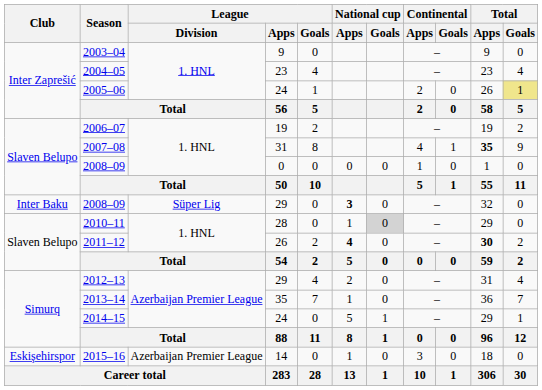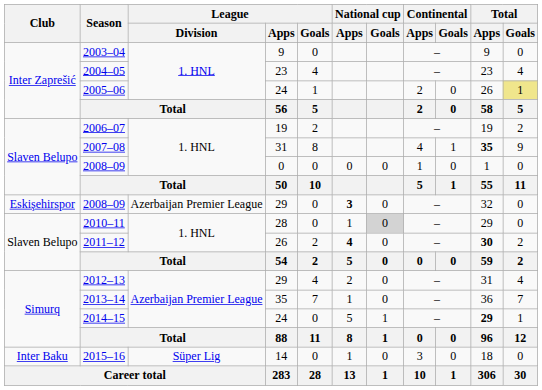 <table class="wikitable" style="text-align:center">
 <tr>
 <th rowspan="2">Club</th>
 <th rowspan="2">Season</th>
 <th colspan="3">League</th>
 <th colspan="2">National cup</th>
 <th colspan="2">Continental</th>
 <th colspan="2">Total</th>
 </tr>
 <tr>
 <th>Division</th>
 <th>Apps</th>
 <th>Goals</th>
 <th>Apps</th>
 <th>Goals</th>
 <th>Apps</th>
 <th>Goals</th>
 <th>Apps</th>
 <th>Goals</th>
 </tr>
 <tr>
 <td rowspan="4"><a href='#'>Inter Zaprešić</a></td>
 <td><a href='#'>2003–04</a></td>
 <td rowspan="3"><a href='#'>1. HNL</a></td>
 <td>9</td>
 <td>0</td>
 <td></td>
 <td></td>
 <td colspan="2">–</td>
 <td>9</td>
 <td>0</td>
 </tr>
 <tr>
 <td><a href='#'>2004–05</a></td>
 <td>23</td>
 <td>4</td>
 <td></td>
 <td></td>
 <td colspan="2">–</td>
 <td>23</td>
 <td>4</td>
 </tr>
 <tr>
 <td><a href='#'>2005–06</a></td>
 <td>24</td>
 <td>1</td>
 <td></td>
 <td></td>
 <td>2</td>
 <td>0</td>
 <td>26</td>
 <td style="background: khaki;">1</td>
 </tr>
 <tr>
 <th colspan="2">Total</th>
 <th>56</th>
 <th>5</th>
 <th></th>
 <th></th>
 <th>2</th>
 <th>0</th>
 <th>58</th>
 <th>5</th>
 </tr>
 <tr>
 <td rowspan="4"><a href='#'>Slaven Belupo</a></td>
 <td><a href='#'>2006–07</a></td>
 <td rowspan="3">1. HNL</td>
 <td>19</td>
 <td>2</td>
 <td></td>
 <td></td>
 <td colspan="2">–</td>
 <td>19</td>
 <td>2</td>
 </tr>
 <tr>
 <td><a href='#'>2007–08</a></td>
 <td>31</td>
 <td>8</td>
 <td></td>
 <td></td>
 <td>4</td>
 <td>1</td>
 <td><strong>35</strong></td>
 <td>9</td>
 </tr>
 <tr>
 <td><a href='#'>2008–09</a></td>
 <td>0</td>
 <td>0</td>
 <td>0</td>
 <td>0</td>
 <td>1</td>
 <td>0</td>
 <td>1</td>
 <td>0</td>
 </tr>
 <tr>
 <th colspan="2">Total</th>
 <th>50</th>
 <th>10</th>
 <th></th>
 <th></th>
 <th>5</th>
 <th>1</th>
 <th>55</th>
 <th>11</th>
 </tr>
 <tr>
-<td><a href='#'>Inter Baku</a></td>
+<td><a href='#'>Eskişehirspor</a></td>
 <td><a href='#'>2008–09</a></td>
-<td><a href='#'>Süper Lig</a></td>
+<td>Azerbaijan Premier League</td>
 <td>29</td>
 <td>0</td>
 <td><strong>3</strong></td>
 <td>0</td>
 <td colspan="2">–</td>
 <td>32</td>
 <td>0</td>
 </tr>
 <tr>
 <td rowspan="3">Slaven Belupo</td>
 <td><a href='#'>2010–11</a></td>
 <td rowspan="2">1. HNL</td>
 <td>28</td>
 <td>0</td>
 <td>1</td>
 <td style="background: lightgrey;">0</td>
 <td colspan="2">–</td>
 <td>29</td>
 <td>0</td>
 </tr>
 <tr>
 <td><a href='#'>2011–12</a></td>
 <td>26</td>
 <td>2</td>
 <td><strong>4</strong></td>
 <td>0</td>
 <td colspan="2">–</td>
 <td><strong>30</strong></td>
 <td>2</td>
 </tr>
 <tr>
 <th colspan="2">Total</th>
 <th>54</th>
 <th>2</th>
 <th>5</th>
 <th>0</th>
 <th>0</th>
 <th>0</th>
 <th>59</th>
 <th>2</th>
 </tr>
 <tr>
 <td rowspan="4"><a href='#'>Simurq</a></td>
 <td><a href='#'>2012–13</a></td>
 <td rowspan="3"><a href='#'>Azerbaijan Premier League</a></td>
 <td>29</td>
 <td>4</td>
 <td>2</td>
 <td>0</td>
 <td colspan="2">–</td>
 <td>31</td>
 <td>4</td>
 </tr>
 <tr>
 <td><a href='#'>2013–14</a></td>
 <td>35</td>
 <td>7</td>
 <td>1</td>
 <td>0</td>
 <td colspan="2">–</td>
 <td>36</td>
 <td>7</td>
 </tr>
 <tr>
 <td><a href='#'>2014–15</a></td>
 <td>24</td>
 <td>0</td>
 <td>5</td>
 <td>1</td>
 <td colspan="2">–</td>
-<td>29</td>
+<td><strong>29</strong></td>
 <td>1</td>
 </tr>
 <tr>
 <th colspan="2">Total</th>
 <th>88</th>
 <th>11</th>
 <th>8</th>
 <th>1</th>
 <th>0</th>
 <th>0</th>
 <th>96</th>
 <th>12</th>
 </tr>
 <tr>
-<td><a href='#'>Eskişehirspor</a></td>
+<td><a href='#'>Inter Baku</a></td>
 <td><a href='#'>2015–16</a></td>
-<td>Azerbaijan Premier League</td>
+<td><a href='#'>Süper Lig</a></td>
 <td>14</td>
 <td>0</td>
 <td>1</td>
 <td>0</td>
 <td>3</td>
 <td>0</td>
 <td>18</td>
 <td>0</td>
 </tr>
 <tr>
 <th colspan="3">Career total</th>
 <th>283</th>
 <th>28</th>
 <th>13</th>
 <th>1</th>
 <th>10</th>
 <th>1</th>
 <th>306</th>
 <th>30</th>
 </tr>
 </table>
